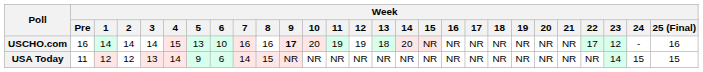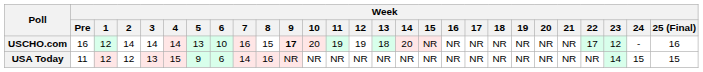 <table class="wikitable" style="white-space:nowrap;">
 <tr>
 <th scope="col" width="100" rowspan="2">Poll</th>
 <th colspan="26">Week</th>
 </tr>
 <tr>
 <th scope="col" width="30">Pre</th>
 <th scope="col" width="30">1</th>
 <th scope="col" width="30">2</th>
 <th scope="col" width="30">3</th>
 <th scope="col" width="30">4</th>
 <th scope="col" width="30">5</th>
 <th scope="col" width="30">6</th>
 <th scope="col" width="30">7</th>
 <th scope="col" width="30">8</th>
 <th scope="col" width="30">9</th>
 <th scope="col" width="30">10</th>
 <th scope="col" width="30">11</th>
 <th scope="col" width="30">12</th>
 <th scope="col" width="30">13</th>
 <th scope="col" width="30">14</th>
 <th scope="col" width="30">15</th>
 <th scope="col" width="30">16</th>
 <th scope="col" width="30">17</th>
 <th scope="col" width="30">18</th>
 <th scope="col" width="30">19</th>
 <th scope="col" width="30">20</th>
 <th scope="col" width="30">21</th>
 <th scope="col" width="30">22</th>
 <th scope="col" width="30">23</th>
 <th scope="col" width="30">24</th>
 <th scope="col" width="30">25 (Final)</th>
 </tr>
 <tr style="text-align:center;">
 <th>USCHO.com</th>
 <td bgcolor=FFFFFF>16</td>
-<td bgcolor=D8FFEB>14</td>
+<td bgcolor=D8FFEB>12</td>
 <td bgcolor=FFFFFF>14</td>
 <td bgcolor=FFFFFF>14</td>
-<td bgcolor=FFE6E6>15</td>
+<td bgcolor=FFE6E6>14</td>
 <td bgcolor=D8FFEB>13</td>
 <td bgcolor=D8FFEB>10</td>
 <td bgcolor=FFE6E6>16</td>
-<td bgcolor=FFFFFF>16</td>
+<td bgcolor=FFFFFF>15</td>
 <td bgcolor=FFE6E6><strong>17</strong></td>
 <td bgcolor=FFE6E6>20</td>
 <td bgcolor=D8FFEB>19</td>
 <td bgcolor=FFFFFF>19</td>
 <td bgcolor=D8FFEB>18</td>
 <td bgcolor=FFE6E6>20</td>
 <td bgcolor=FFE6E6>NR</td>
 <td bgcolor=FFFFFF>NR</td>
 <td bgcolor=FFFFFF>NR</td>
 <td bgcolor=FFFFFF>NR</td>
 <td bgcolor=FFFFFF>NR</td>
 <td bgcolor=FFFFFF>NR</td>
 <td bgcolor=FFFFFF>NR</td>
 <td bgcolor=D8FFEB>17</td>
 <td bgcolor=D8FFEB>12</td>
 <td bgcolor=FFFFFF>-</td>
 <td bgcolor=FFFFFF>16</td>
 </tr>
 <tr style="text-align:center;">
 <th>USA Today</th>
 <td bgcolor=FFFFFF>11</td>
 <td bgcolor=FFE6E6>12</td>
 <td bgcolor=FFFFFF>12</td>
 <td bgcolor=FFE6E6>13</td>
-<td bgcolor=FFE6E6>14</td>
+<td bgcolor=FFE6E6>15</td>
 <td bgcolor=D8FFEB>9</td>
 <td bgcolor=D8FFEB>6 </td>
 <td bgcolor=FFE6E6>14</td>
-<td bgcolor=FFE6E6>15</td>
+<td bgcolor=FFE6E6>16</td>
 <td bgcolor=FFE6E6>NR</td>
 <td bgcolor=FFFFFF>NR</td>
 <td bgcolor=FFFFFF>NR</td>
 <td bgcolor=FFFFFF>NR</td>
 <td bgcolor=FFFFFF>NR</td>
 <td bgcolor=FFFFFF>NR</td>
 <td bgcolor=FFFFFF>NR</td>
 <td bgcolor=FFFFFF>NR</td>
 <td bgcolor=FFFFFF>NR</td>
 <td bgcolor=FFFFFF>NR</td>
 <td bgcolor=FFFFFF>NR</td>
 <td bgcolor=FFFFFF>NR</td>
 <td bgcolor=FFFFFF>NR</td>
 <td bgcolor=FFFFFF>NR</td>
 <td bgcolor=D8FFEB>14</td>
 <td bgcolor=FFFFFF>15</td>
 <td bgcolor=FFFFFF>15</td>
 </tr>
 </table>
